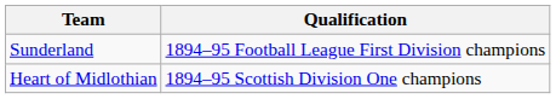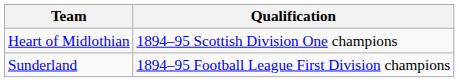 <table class="wikitable">
 <tr>
 <th>Team</th>
 <th>Qualification</th>
 </tr>
 <tr>
+<td> <a href='#'>Heart of Midlothian</a></td>
+<td><a href='#'>1894–95 Scottish Division One</a> champions</td>
+</tr>
+<tr>
 <td> <a href='#'>Sunderland</a></td>
 <td><a href='#'>1894–95 Football League First Division</a> champions</td>
 </tr>
-<tr>
-<td> <a href='#'>Heart of Midlothian</a></td>
-<td><a href='#'>1894–95 Scottish Division One</a> champions</td>
-</tr>
 </table>
